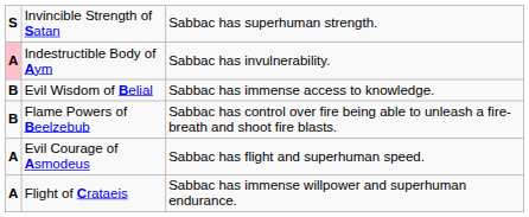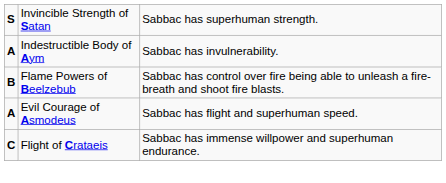 <table class="wikitable">
 <tr>
 <td><strong>S</strong></td>
 <td>Invincible Strength of <a href='#'><strong>S</strong>atan</a></td>
 <td>Sabbac has superhuman strength.</td>
 </tr>
 <tr>
-<td style="background: pink;"><strong>A</strong></td>
+<td><strong>A</strong></td>
 <td>Indestructible Body of <a href='#'><strong>A</strong>ym</a></td>
 <td>Sabbac has invulnerability.</td>
-</tr>
-<tr>
-<td><strong>B</strong></td>
-<td>Evil Wisdom of <a href='#'><strong>B</strong>elial</a></td>
-<td>Sabbac has immense access to knowledge.</td>
 </tr>
 <tr>
 <td><strong>B</strong></td>
 <td>Flame Powers of <a href='#'><strong>B</strong>eelzebub</a></td>
 <td>Sabbac has control over fire being able to unleash a fire-breath and shoot fire blasts.</td>
 </tr>
 <tr>
 <td><strong>A</strong></td>
 <td>Evil Courage of <a href='#'><strong>A</strong>smodeus</a></td>
 <td>Sabbac has flight and superhuman speed.</td>
 </tr>
 <tr>
-<td><strong>A</strong></td>
+<td><strong>C</strong></td>
 <td>Flight of <a href='#'><strong>C</strong>rataeis</a></td>
 <td>Sabbac has immense willpower and superhuman endurance.</td>
 </tr>
 </table>
